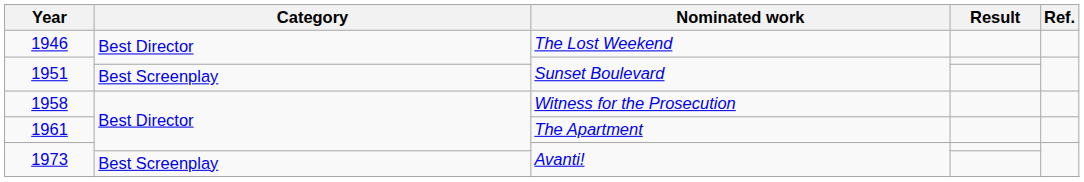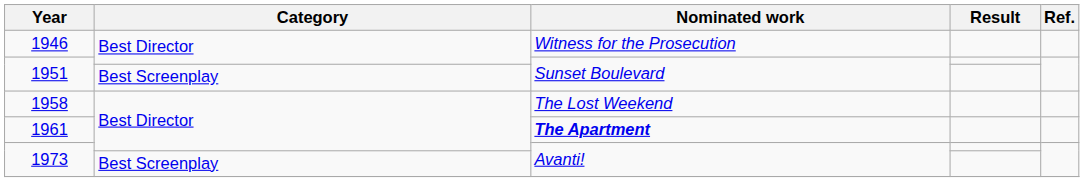 <table class=wikitable>
 <tr>
 <th scope="col" style="width:5em;">Year</th>
 <th scope="col" style="width:26em;">Category</th>
 <th scope="col" style="width:25em;">Nominated work</th>
 <th scope="col" style="width:5em;">Result</th>
 <th>Ref.</th>
 </tr>
 <tr>
 <td style="text-align:center;"><a href='#'>1946</a></td>
 <td rowspan=2><a href='#'>Best Director</a></td>
-<td><em><a href='#'>The Lost Weekend</a></em></td>
+<td><em><a href='#'>Witness for the Prosecution</a></em></td>
 <td></td>
 <td style="text-align:center;"></td>
 </tr>
 <tr>
 <td style="text-align:center;", rowspan=2><a href='#'>1951</a></td>
 <td rowspan=2><em><a href='#'>Sunset Boulevard</a></em></td>
 <td></td>
 <td style="text-align:center;" rowspan=2></td>
 </tr>
 <tr>
 <td><a href='#'>Best Screenplay</a></td>
 <td></td>
 </tr>
 <tr>
 <td style="text-align:center;"><a href='#'>1958</a></td>
 <td rowspan=3><a href='#'>Best Director</a></td>
-<td><em><a href='#'>Witness for the Prosecution</a></em></td>
+<td><em><a href='#'>The Lost Weekend</a></em></td>
 <td></td>
 <td style="text-align:center;"></td>
 </tr>
 <tr>
 <td style="text-align:center;"><a href='#'>1961</a></td>
-<td><em><a href='#'>The Apartment</a></em></td>
+<td><strong><em><a href='#'>The Apartment</a></em></strong></td>
 <td></td>
 <td style="text-align:center;"></td>
 </tr>
 <tr>
 <td style="text-align:center;", rowspan=2><a href='#'>1973</a></td>
 <td rowspan=2><em><a href='#'>Avanti!</a></em></td>
 <td></td>
 <td style="text-align:center;" rowspan=2></td>
 </tr>
 <tr>
 <td><a href='#'>Best Screenplay</a></td>
 <td></td>
 </tr>
 <tr>
 </tr>
 </table>
